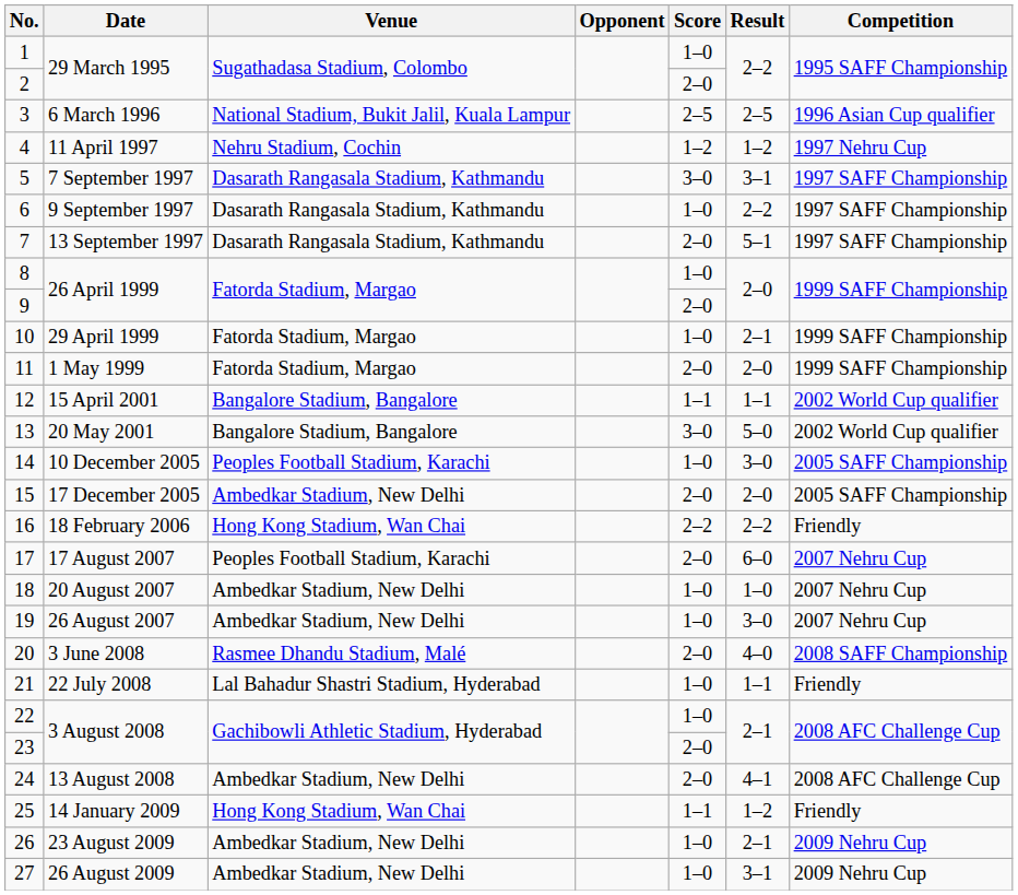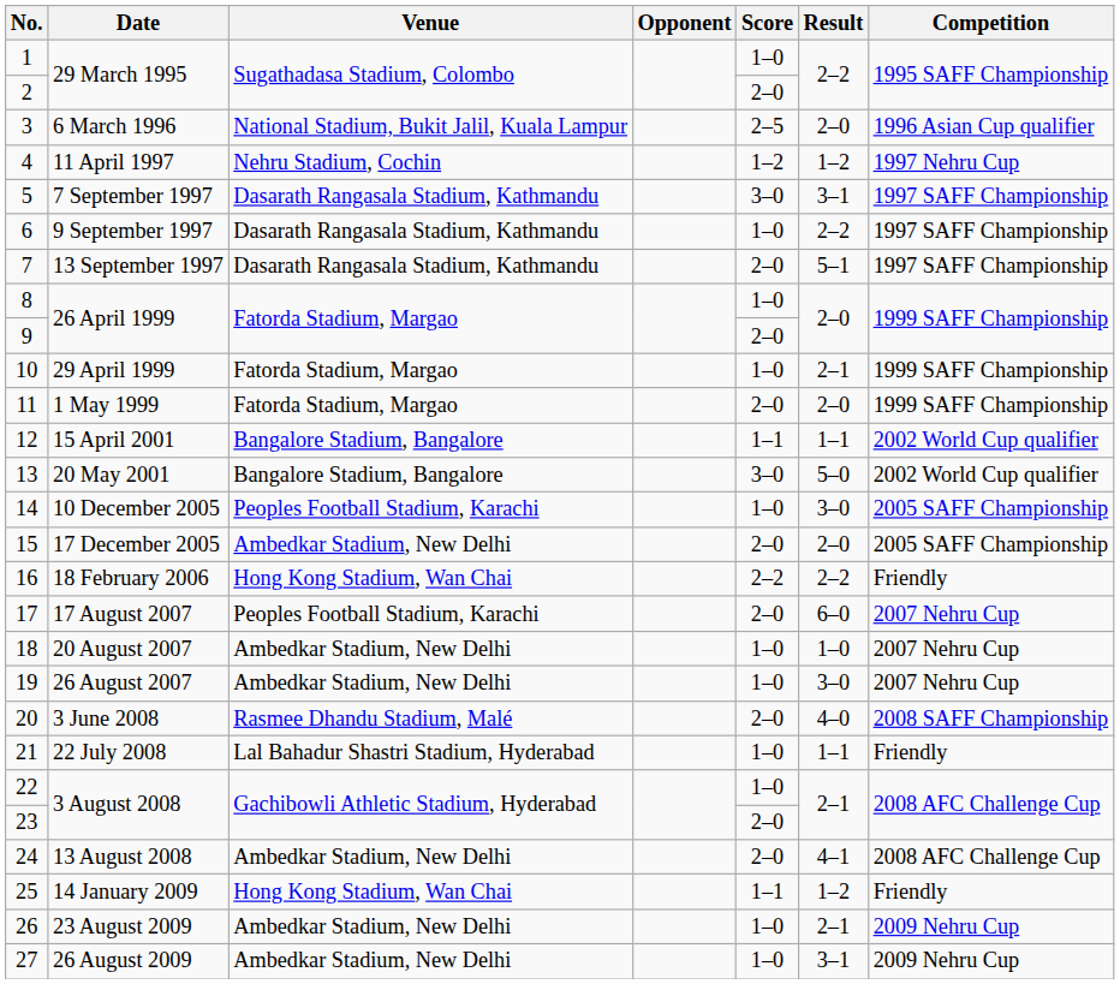 <table class="wikitable sortable">
 <tr>
 <th scope="col">No.</th>
 <th scope="col">Date</th>
 <th scope="col">Venue</th>
 <th scope="col">Opponent</th>
 <th scope="col">Score</th>
 <th scope="col">Result</th>
 <th scope="col">Competition</th>
 </tr>
 <tr>
 <td align="center">1</td>
 <td rowspan="2">29 March 1995</td>
 <td rowspan="2"><a href='#'>Sugathadasa Stadium</a>, <a href='#'>Colombo</a></td>
 <td rowspan="2"></td>
 <td align="center">1–0</td>
 <td rowspan="2" align="center">2–2</td>
 <td rowspan="2"><a href='#'>1995 SAFF Championship</a></td>
 </tr>
 <tr>
 <td align="center">2</td>
 <td align="center">2–0</td>
 </tr>
 <tr>
 <td align="center">3</td>
 <td>6 March 1996</td>
 <td><a href='#'>National Stadium, Bukit Jalil</a>, <a href='#'>Kuala Lampur</a></td>
 <td></td>
 <td align="center">2–5</td>
-<td align="center">2–5</td>
+<td align="center">2–0</td>
 <td><a href='#'>1996 Asian Cup qualifier</a></td>
 </tr>
 <tr>
 <td align="center">4</td>
 <td>11 April 1997</td>
 <td><a href='#'>Nehru Stadium</a>, <a href='#'>Cochin</a></td>
 <td></td>
 <td align="center">1–2</td>
 <td align="center">1–2</td>
 <td><a href='#'>1997 Nehru Cup</a></td>
 </tr>
 <tr>
 <td align="center">5</td>
 <td>7 September 1997</td>
 <td><a href='#'>Dasarath Rangasala Stadium</a>, <a href='#'>Kathmandu</a></td>
 <td></td>
 <td align="center">3–0</td>
 <td align="center">3–1</td>
 <td><a href='#'>1997 SAFF Championship</a></td>
 </tr>
 <tr>
 <td align="center">6</td>
 <td>9 September 1997</td>
 <td>Dasarath Rangasala Stadium, Kathmandu</td>
 <td></td>
 <td align="center">1–0</td>
 <td align="center">2–2</td>
 <td>1997 SAFF Championship</td>
 </tr>
 <tr>
 <td align="center">7</td>
 <td>13 September 1997</td>
 <td>Dasarath Rangasala Stadium, Kathmandu</td>
 <td></td>
 <td align="center">2–0</td>
 <td align="center">5–1</td>
 <td>1997 SAFF Championship</td>
 </tr>
 <tr>
 <td align="center">8</td>
 <td rowspan="2">26 April 1999</td>
 <td rowspan="2"><a href='#'>Fatorda Stadium</a>, <a href='#'>Margao</a></td>
 <td rowspan="2"></td>
 <td align="center">1–0</td>
 <td rowspan="2" align="center">2–0</td>
 <td rowspan="2"><a href='#'>1999 SAFF Championship</a></td>
 </tr>
 <tr>
 <td align="center">9</td>
 <td align="center">2–0</td>
 </tr>
 <tr>
 <td align="center">10</td>
 <td>29 April 1999</td>
 <td>Fatorda Stadium, Margao</td>
 <td></td>
 <td align="center">1–0</td>
 <td align="center">2–1</td>
 <td>1999 SAFF Championship</td>
 </tr>
 <tr>
 <td align="center">11</td>
 <td>1 May 1999</td>
 <td>Fatorda Stadium, Margao</td>
 <td></td>
 <td align="center">2–0</td>
 <td align="center">2–0</td>
 <td>1999 SAFF Championship</td>
 </tr>
 <tr>
 <td align="center">12</td>
 <td>15 April 2001</td>
 <td><a href='#'>Bangalore Stadium</a>, <a href='#'>Bangalore</a></td>
 <td></td>
 <td align="center">1–1</td>
 <td align="center">1–1</td>
 <td><a href='#'>2002 World Cup qualifier</a></td>
 </tr>
 <tr>
 <td align="center">13</td>
 <td>20 May 2001</td>
 <td>Bangalore Stadium, Bangalore</td>
 <td></td>
 <td align="center">3–0</td>
 <td align="center">5–0</td>
 <td>2002 World Cup qualifier</td>
 </tr>
 <tr>
 <td align="center">14</td>
 <td>10 December 2005</td>
 <td><a href='#'>Peoples Football Stadium</a>, <a href='#'>Karachi</a></td>
 <td></td>
 <td align="center">1–0</td>
 <td align="center">3–0</td>
 <td><a href='#'>2005 SAFF Championship</a></td>
 </tr>
 <tr>
 <td align="center">15</td>
 <td>17 December 2005</td>
 <td><a href='#'>Ambedkar Stadium</a>, New Delhi</td>
 <td></td>
 <td align="center">2–0</td>
 <td align="center">2–0</td>
 <td>2005 SAFF Championship</td>
 </tr>
 <tr>
 <td align="center">16</td>
 <td>18 February 2006</td>
 <td><a href='#'>Hong Kong Stadium</a>, <a href='#'>Wan Chai</a></td>
 <td></td>
 <td align="center">2–2</td>
 <td align="center">2–2</td>
 <td>Friendly</td>
 </tr>
 <tr>
 <td align="center">17</td>
 <td>17 August 2007</td>
 <td>Peoples Football Stadium, Karachi</td>
 <td></td>
 <td align="center">2–0</td>
 <td align="center">6–0</td>
 <td><a href='#'>2007 Nehru Cup</a></td>
 </tr>
 <tr>
 <td align="center">18</td>
 <td>20 August 2007</td>
 <td>Ambedkar Stadium, New Delhi</td>
 <td></td>
 <td align="center">1–0</td>
 <td align="center">1–0</td>
 <td>2007 Nehru Cup</td>
 </tr>
 <tr>
 <td align="center">19</td>
 <td>26 August 2007</td>
 <td>Ambedkar Stadium, New Delhi</td>
 <td></td>
 <td align="center">1–0</td>
 <td align="center">3–0</td>
 <td>2007 Nehru Cup</td>
 </tr>
 <tr>
 <td align="center">20</td>
 <td>3 June 2008</td>
 <td><a href='#'>Rasmee Dhandu Stadium</a>, <a href='#'>Malé</a></td>
 <td></td>
 <td align="center">2–0</td>
 <td align="center">4–0</td>
 <td><a href='#'>2008 SAFF Championship</a></td>
 </tr>
 <tr>
 <td align="center">21</td>
 <td>22 July 2008</td>
 <td>Lal Bahadur Shastri Stadium, Hyderabad</td>
 <td></td>
 <td align="center">1–0</td>
 <td align="center">1–1</td>
 <td>Friendly</td>
 </tr>
 <tr>
 <td align="center">22</td>
 <td rowspan="2">3 August 2008</td>
 <td rowspan="2"><a href='#'>Gachibowli Athletic Stadium</a>, Hyderabad</td>
 <td rowspan="2"></td>
 <td align="center">1–0</td>
 <td rowspan="2" align="center">2–1</td>
 <td rowspan="2"><a href='#'>2008 AFC Challenge Cup</a></td>
 </tr>
 <tr>
 <td align="center">23</td>
 <td align="center">2–0</td>
 </tr>
 <tr>
 <td align="center">24</td>
 <td>13 August 2008</td>
 <td>Ambedkar Stadium, New Delhi</td>
 <td></td>
 <td align="center">2–0</td>
 <td align="center">4–1</td>
 <td>2008 AFC Challenge Cup</td>
 </tr>
 <tr>
 <td align="center">25</td>
 <td>14 January 2009</td>
 <td><a href='#'>Hong Kong Stadium</a>, <a href='#'>Wan Chai</a></td>
 <td></td>
 <td align="center">1–1</td>
 <td align="center">1–2</td>
 <td>Friendly</td>
 </tr>
 <tr>
 <td align="center">26</td>
 <td>23 August 2009</td>
 <td>Ambedkar Stadium, New Delhi</td>
 <td></td>
 <td align="center">1–0</td>
 <td align="center">2–1</td>
 <td><a href='#'>2009 Nehru Cup</a></td>
 </tr>
 <tr>
 <td align="center">27</td>
 <td>26 August 2009</td>
 <td>Ambedkar Stadium, New Delhi</td>
 <td></td>
 <td align="center">1–0</td>
 <td align="center">3–1</td>
 <td>2009 Nehru Cup</td>
 </tr>
 </table>
